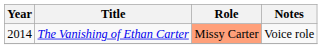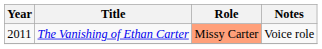 <table class="wikitable sortable">
 <tr>
 <th>Year</th>
 <th>Title</th>
 <th>Role</th>
 <th>Notes</th>
 </tr>
 <tr>
-<td>2014</td>
+<td>2011</td>
 <td><em><a href='#'>The Vanishing of Ethan Carter</a></em></td>
 <td style="background: lightsalmon;">Missy Carter</td>
 <td>Voice role</td>
 </tr>
 <tr>
 </tr>
 </table>
